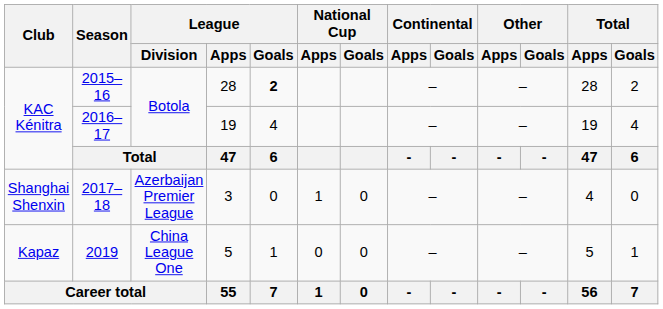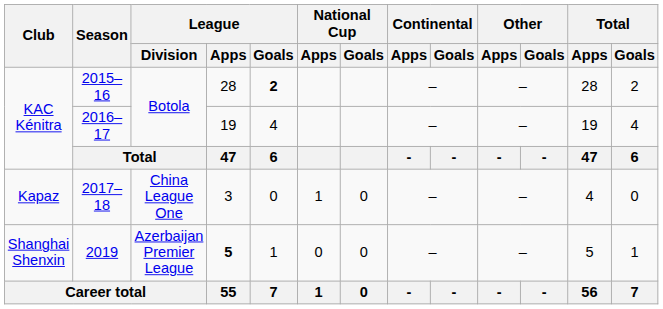 <table class="wikitable" style="text-align: center;">
 <tr>
 <th rowspan="2">Club</th>
 <th rowspan="2">Season</th>
 <th colspan="3">League</th>
 <th colspan="2">National Cup</th>
 <th colspan="2">Continental</th>
 <th colspan="2">Other</th>
 <th colspan="2">Total</th>
 </tr>
 <tr>
 <th>Division</th>
 <th>Apps</th>
 <th>Goals</th>
 <th>Apps</th>
 <th>Goals</th>
 <th>Apps</th>
 <th>Goals</th>
 <th>Apps</th>
 <th>Goals</th>
 <th>Apps</th>
 <th>Goals</th>
 </tr>
 <tr>
 <td rowspan="3" valign="center"><a href='#'>KAC Kénitra</a></td>
 <td><a href='#'>2015–16</a></td>
 <td rowspan="2" valign="center"><a href='#'>Botola</a></td>
 <td>28</td>
 <td><strong>2</strong></td>
 <td></td>
 <td></td>
 <td colspan="2">–</td>
 <td colspan="2">–</td>
 <td>28</td>
 <td>2</td>
 </tr>
 <tr>
 <td><a href='#'>2016–17</a></td>
 <td>19</td>
 <td>4</td>
 <td></td>
 <td></td>
 <td colspan="2">–</td>
 <td colspan="2">–</td>
 <td>19</td>
 <td>4</td>
 </tr>
 <tr>
 <th colspan="2">Total</th>
 <th>47</th>
 <th>6</th>
 <th></th>
 <th></th>
 <th>-</th>
 <th>-</th>
 <th>-</th>
 <th>-</th>
 <th>47</th>
 <th>6</th>
 </tr>
 <tr>
-<td valign="center"><a href='#'>Shanghai Shenxin</a></td>
+<td valign="center"><a href='#'>Kapaz</a></td>
 <td><a href='#'>2017–18</a></td>
-<td><a href='#'>Azerbaijan Premier League</a></td>
+<td><a href='#'>China League One</a></td>
 <td>3</td>
 <td>0</td>
 <td>1</td>
 <td>0</td>
 <td colspan="2">–</td>
 <td colspan="2">–</td>
 <td>4</td>
 <td>0</td>
 </tr>
 <tr>
-<td valign="center"><a href='#'>Kapaz</a></td>
+<td valign="center"><a href='#'>Shanghai Shenxin</a></td>
 <td><a href='#'>2019</a></td>
-<td><a href='#'>China League One</a></td>
-<td>5</td>
+<td><a href='#'>Azerbaijan Premier League</a></td>
+<td><strong>5</strong></td>
 <td>1</td>
 <td>0</td>
 <td>0</td>
 <td colspan="2">–</td>
 <td colspan="2">–</td>
 <td>5</td>
 <td>1</td>
 </tr>
 <tr>
 <th colspan="3">Career total</th>
 <th>55</th>
 <th>7</th>
 <th>1</th>
 <th>0</th>
 <th>-</th>
 <th>-</th>
 <th>-</th>
 <th>-</th>
 <th>56</th>
 <th>7</th>
 </tr>
 </table>
